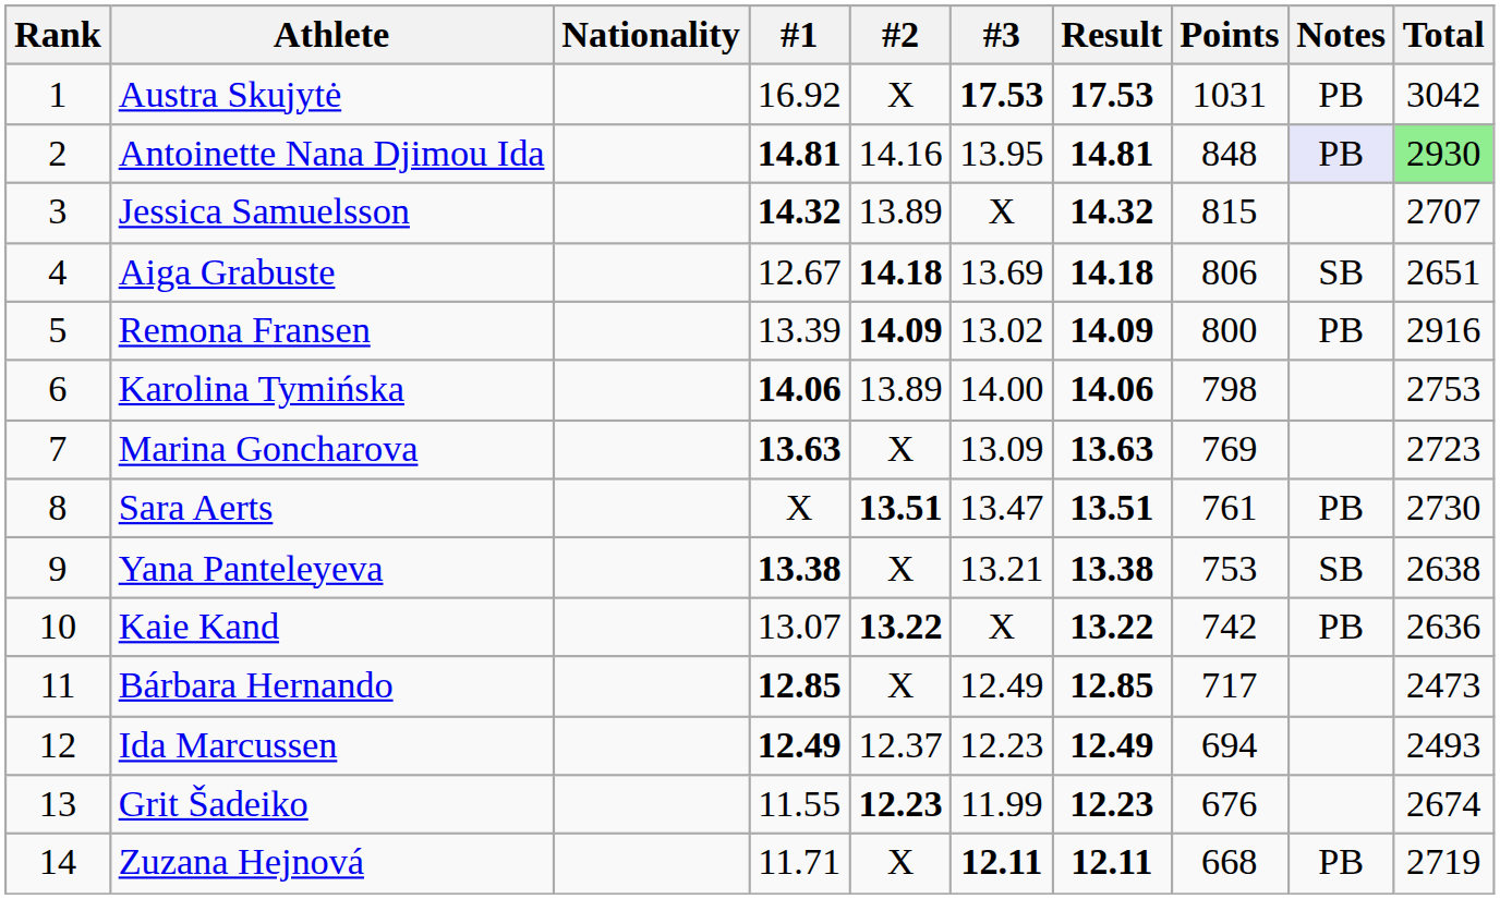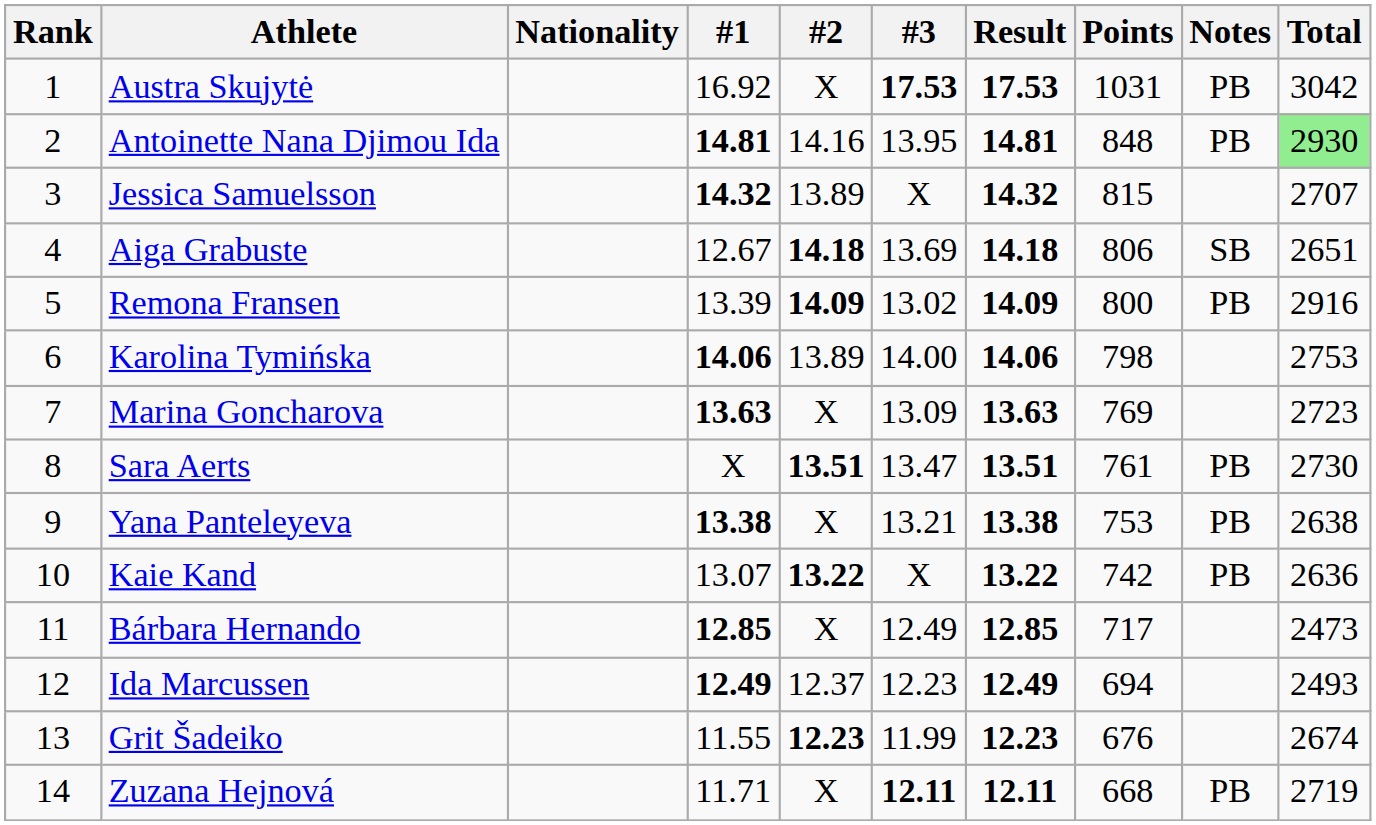 <table class="wikitable sortable" style="text-align:center">
 <tr>
 <th>Rank</th>
 <th>Athlete</th>
 <th>Nationality</th>
 <th>#1</th>
 <th>#2</th>
 <th>#3</th>
 <th>Result</th>
 <th>Points</th>
 <th>Notes</th>
 <th>Total</th>
 </tr>
 <tr>
 <td>1</td>
 <td align="left"><a href='#'>Austra Skujytė</a></td>
 <td align=left></td>
 <td>16.92</td>
 <td>X</td>
 <td><strong>17.53</strong></td>
 <td><strong>17.53</strong></td>
 <td>1031</td>
 <td>PB</td>
 <td>3042</td>
 </tr>
 <tr>
 <td>2</td>
 <td align="left"><a href='#'>Antoinette Nana Djimou Ida</a></td>
 <td align=left></td>
 <td><strong>14.81</strong></td>
 <td>14.16</td>
 <td>13.95</td>
 <td><strong>14.81</strong></td>
 <td>848</td>
-<td style="background: lavender;">PB</td>
+<td>PB</td>
 <td style="background: lightgreen;">2930</td>
 </tr>
 <tr>
 <td>3</td>
 <td align="left"><a href='#'>Jessica Samuelsson</a></td>
 <td align=left></td>
 <td><strong>14.32</strong></td>
 <td>13.89</td>
 <td>X</td>
 <td><strong>14.32</strong></td>
 <td>815</td>
 <td></td>
 <td>2707</td>
 </tr>
 <tr>
 <td>4</td>
 <td align="left"><a href='#'>Aiga Grabuste</a></td>
 <td align=left></td>
 <td>12.67</td>
 <td><strong>14.18</strong></td>
 <td>13.69</td>
 <td><strong>14.18</strong></td>
 <td>806</td>
 <td>SB</td>
 <td>2651</td>
 </tr>
 <tr>
 <td>5</td>
 <td align="left"><a href='#'>Remona Fransen</a></td>
 <td align=left></td>
 <td>13.39</td>
 <td><strong>14.09</strong></td>
 <td>13.02</td>
 <td><strong>14.09</strong></td>
 <td>800</td>
 <td>PB</td>
 <td>2916</td>
 </tr>
 <tr>
 <td>6</td>
 <td align="left"><a href='#'>Karolina Tymińska</a></td>
 <td align=left></td>
 <td><strong>14.06</strong></td>
 <td>13.89</td>
 <td>14.00</td>
 <td><strong>14.06</strong></td>
 <td>798</td>
 <td></td>
 <td>2753</td>
 </tr>
 <tr>
 <td>7</td>
 <td align="left"><a href='#'>Marina Goncharova</a></td>
 <td align=left></td>
 <td><strong>13.63</strong></td>
 <td>X</td>
 <td>13.09</td>
 <td><strong>13.63</strong></td>
 <td>769</td>
 <td></td>
 <td>2723</td>
 </tr>
 <tr>
 <td>8</td>
 <td align="left"><a href='#'>Sara Aerts</a></td>
 <td align=left></td>
 <td>X</td>
 <td><strong>13.51</strong></td>
 <td>13.47</td>
 <td><strong>13.51</strong></td>
 <td>761</td>
 <td>PB</td>
 <td>2730</td>
 </tr>
 <tr>
 <td>9</td>
 <td align="left"><a href='#'>Yana Panteleyeva</a></td>
 <td align=left></td>
 <td><strong>13.38</strong></td>
 <td>X</td>
 <td>13.21</td>
 <td><strong>13.38</strong></td>
 <td>753</td>
-<td>SB</td>
+<td>PB</td>
 <td>2638</td>
 </tr>
 <tr>
 <td>10</td>
 <td align="left"><a href='#'>Kaie Kand</a></td>
 <td align=left></td>
 <td>13.07</td>
 <td><strong>13.22</strong></td>
 <td>X</td>
 <td><strong>13.22</strong></td>
 <td>742</td>
 <td>PB</td>
 <td>2636</td>
 </tr>
 <tr>
 <td>11</td>
 <td align="left"><a href='#'>Bárbara Hernando</a></td>
 <td align=left></td>
 <td><strong>12.85</strong></td>
 <td>X</td>
 <td>12.49</td>
 <td><strong>12.85</strong></td>
 <td>717</td>
 <td></td>
 <td>2473</td>
 </tr>
 <tr>
 <td>12</td>
 <td align="left"><a href='#'>Ida Marcussen</a></td>
 <td align=left></td>
 <td><strong>12.49</strong></td>
 <td>12.37</td>
 <td>12.23</td>
 <td><strong>12.49</strong></td>
 <td>694</td>
 <td></td>
 <td>2493</td>
 </tr>
 <tr>
 <td>13</td>
 <td align="left"><a href='#'>Grit Šadeiko</a></td>
 <td align=left></td>
 <td>11.55</td>
 <td><strong>12.23</strong></td>
 <td>11.99</td>
 <td><strong>12.23</strong></td>
 <td>676</td>
 <td></td>
 <td>2674</td>
 </tr>
 <tr>
 <td>14</td>
 <td align="left"><a href='#'>Zuzana Hejnová</a></td>
 <td align=left></td>
 <td>11.71</td>
 <td>X</td>
 <td><strong>12.11</strong></td>
 <td><strong>12.11</strong></td>
 <td>668</td>
 <td>PB</td>
 <td>2719</td>
 </tr>
 </table>
